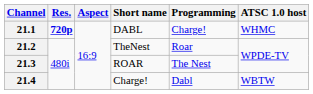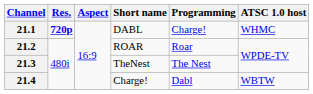 <table class="wikitable">
 <tr>
 <th><a href='#'>Channel</a></th>
 <th><a href='#'>Res.</a></th>
 <th><a href='#'>Aspect</a></th>
 <th>Short name</th>
 <th>Programming</th>
 <th>ATSC 1.0 host</th>
 </tr>
 <tr>
 <th scope = "row">21.1</th>
 <td><strong><a href='#'>720p</a></strong></td>
 <td rowspan="4"><a href='#'>16:9</a></td>
 <td>DABL</td>
 <td><a href='#'>Charge!</a></td>
 <td><a href='#'>WHMC</a></td>
 </tr>
 <tr>
 <th scope = "row">21.2</th>
 <td rowspan="3"><a href='#'>480i</a></td>
-<td>TheNest</td>
+<td>ROAR</td>
 <td><a href='#'>Roar</a></td>
 <td rowspan="2"><a href='#'>WPDE-TV</a></td>
 </tr>
 <tr>
 <th scope = "row">21.3</th>
-<td>ROAR</td>
+<td>TheNest</td>
 <td><a href='#'>The Nest</a></td>
 </tr>
 <tr>
 <th scope = "row">21.4</th>
 <td>Charge!</td>
 <td><a href='#'>Dabl</a></td>
 <td><a href='#'>WBTW</a></td>
 </tr>
 </table>
